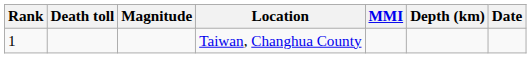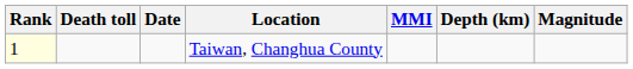 <table class="sortable wikitable" style="font-size:100%;">
 <tr>
 <th>Rank</th>
 <th>Death toll</th>
-<th>Magnitude</th>
+<th>Date</th>
 <th>Location</th>
 <th><a href='#'>MMI</a></th>
 <th>Depth (km)</th>
-<th>Date</th>
+<th>Magnitude</th>
 </tr>
 <tr>
-<td>1</td>
+<td style="background: lightyellow;">1</td>
 <td></td>
 <td></td>
 <td> <a href='#'>Taiwan</a>, <a href='#'>Changhua County</a></td>
 <td></td>
 <td></td>
 <td></td>
 </tr>
 </table>
